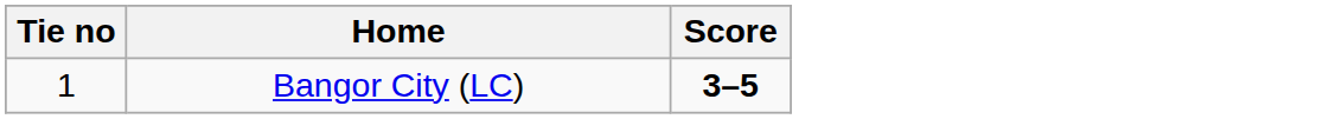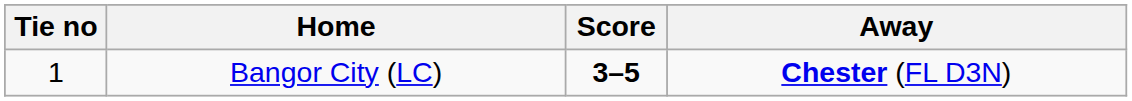 <table class="wikitable" style="text-align:center">
 <tr>
 <th width=50>Tie no</th>
 <th width=250>Home</th>
 <th width=50>Score</th>
+<th width=250>Away</th>
 </tr>
 <tr>
 <td>1</td>
 <td><a href='#'>Bangor City</a> (<a href='#'>LC</a>)</td>
 <td><strong>3–5</strong></td>
+<td><strong><a href='#'>Chester</a></strong> (<a href='#'>FL D3N</a>)</td>
 </tr>
 </table>
